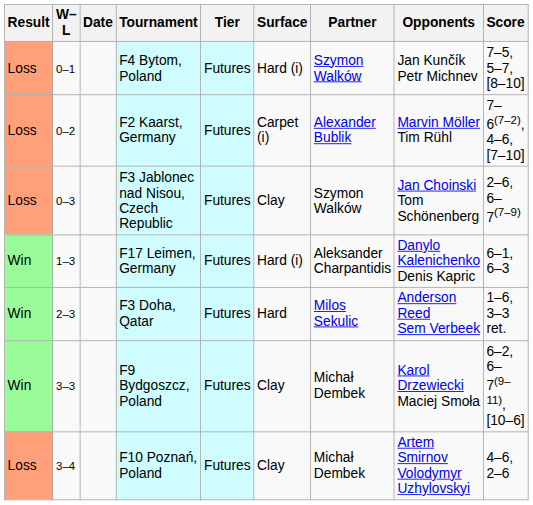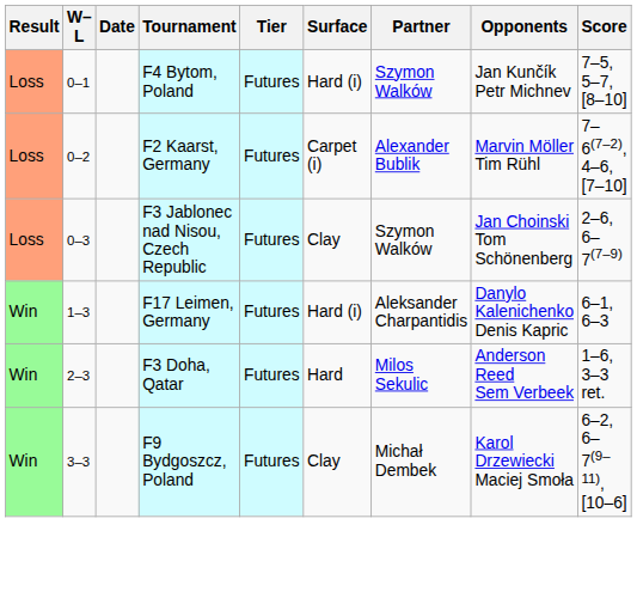 <table class="sortable wikitable">
 <tr>
 <th>Result</th>
 <th class="unsortable">W–L</th>
 <th>Date</th>
 <th>Tournament</th>
 <th>Tier</th>
 <th>Surface</th>
 <th>Partner</th>
 <th>Opponents</th>
 <th class="unsortable">Score</th>
 </tr>
 <tr>
 <td style="background:#ffa07a;">Loss</td>
 <td><small>0–1</small></td>
 <td></td>
 <td style=background:#cffcff>F4 Bytom, Poland</td>
 <td style=background:#cffcff>Futures</td>
 <td>Hard (i)</td>
 <td> <a href='#'>Szymon Walków</a></td>
 <td> Jan Kunčík<br> Petr Michnev</td>
 <td>7–5, 5–7, [8–10]</td>
 </tr>
 <tr>
 <td style="background:#ffa07a;">Loss</td>
 <td><small>0–2</small></td>
 <td></td>
 <td style=background:#cffcff>F2 Kaarst, Germany</td>
 <td style=background:#cffcff>Futures</td>
 <td>Carpet (i)</td>
 <td> <a href='#'>Alexander Bublik</a></td>
 <td> <a href='#'>Marvin Möller</a><br> Tim Rühl</td>
 <td>7–6<sup>(7–2)</sup>, 4–6, [7–10]</td>
 </tr>
 <tr>
 <td style="background:#ffa07a;">Loss</td>
 <td><small>0–3</small></td>
 <td></td>
 <td style=background:#cffcff>F3 Jablonec nad Nisou,<br>Czech Republic</td>
 <td style=background:#cffcff>Futures</td>
 <td>Clay</td>
 <td> Szymon Walków</td>
 <td> <a href='#'>Jan Choinski</a><br> Tom Schönenberg</td>
 <td>2–6, 6–7<sup>(7–9)</sup></td>
 </tr>
 <tr>
 <td style="background:#98fb98;">Win</td>
 <td><small>1–3</small></td>
 <td></td>
 <td style=background:#cffcff>F17 Leimen, Germany</td>
 <td style=background:#cffcff>Futures</td>
 <td>Hard (i)</td>
 <td> Aleksander Charpantidis</td>
 <td> <a href='#'>Danylo Kalenichenko</a><br> Denis Kapric</td>
 <td>6–1, 6–3</td>
 </tr>
 <tr>
 <td style="background:#98fb98;">Win</td>
 <td><small>2–3</small></td>
 <td></td>
 <td style=background:#cffcff>F3 Doha, Qatar</td>
 <td style=background:#cffcff>Futures</td>
 <td>Hard</td>
 <td> <a href='#'>Milos Sekulic</a></td>
 <td> <a href='#'>Anderson Reed</a><br> <a href='#'>Sem Verbeek</a></td>
 <td>1–6, 3–3 ret.</td>
 </tr>
 <tr>
 <td style="background:#98fb98;">Win</td>
 <td><small>3–3</small></td>
 <td></td>
 <td style=background:#cffcff>F9 Bydgoszcz, Poland</td>
 <td style=background:#cffcff>Futures</td>
 <td>Clay</td>
 <td> Michał Dembek</td>
 <td> <a href='#'>Karol Drzewiecki</a><br> Maciej Smoła</td>
 <td>6–2, 6–7<sup>(9–11)</sup>, [10–6]</td>
 </tr>
-<tr>
-<td style="background:#ffa07a;">Loss</td>
-<td><small>3–4</small></td>
-<td></td>
-<td style=background:#cffcff>F10 Poznań, Poland</td>
-<td style=background:#cffcff>Futures</td>
-<td>Clay</td>
-<td> Michał Dembek</td>
-<td> <a href='#'>Artem Smirnov</a><br> <a href='#'>Volodymyr Uzhylovskyi</a></td>
-<td>4–6, 2–6</td>
-</tr>
 </table>
